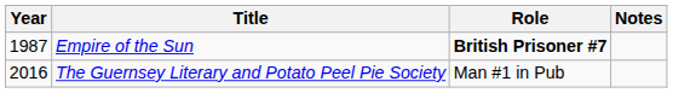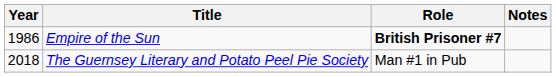 <table class="wikitable">
 <tr>
 <th>Year</th>
 <th>Title</th>
 <th>Role</th>
 <th>Notes</th>
 </tr>
 <tr>
-<td>1987</td>
+<td>1986</td>
 <td><em><a href='#'>Empire of the Sun</a></em></td>
 <td><strong>British Prisoner #7</strong></td>
 <td></td>
 </tr>
 <tr>
-<td>2016</td>
+<td>2018</td>
 <td><em><a href='#'>The Guernsey Literary and Potato Peel Pie Society</a></em></td>
 <td>Man #1 in Pub</td>
 <td></td>
 </tr>
 </table>
